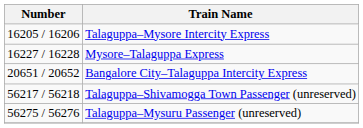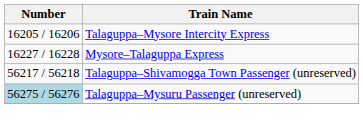 <table class="wikitable sortable">
 <tr>
 <th>Number</th>
 <th>Train Name</th>
 </tr>
 <tr>
 <td>16205 / 16206</td>
 <td><a href='#'>Talaguppa–Mysore Intercity Express</a></td>
 </tr>
 <tr>
 <td>16227 / 16228</td>
 <td><a href='#'>Mysore–Talaguppa Express</a></td>
 </tr>
 <tr>
-<td>20651 / 20652</td>
-<td><a href='#'>Bangalore City–Talaguppa Intercity Express</a></td>
-</tr>
-<tr>
 <td>56217 / 56218</td>
 <td><a href='#'>Talaguppa–Shivamogga Town Passenger</a> (unreserved)</td>
 </tr>
 <tr>
-<td>56275 / 56276</td>
+<td style="background: lightblue;">56275 / 56276</td>
 <td><a href='#'>Talaguppa–Mysuru Passenger</a> (unreserved)</td>
 </tr>
 <tr>
 </tr>
 </table>
